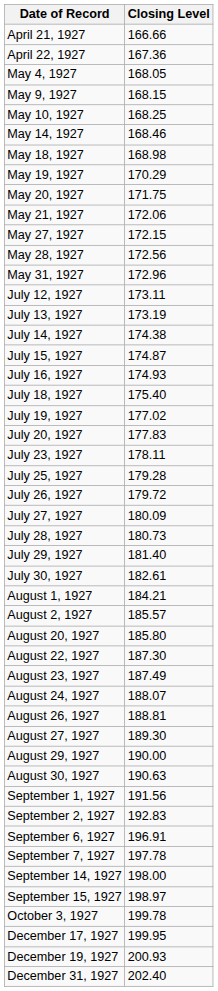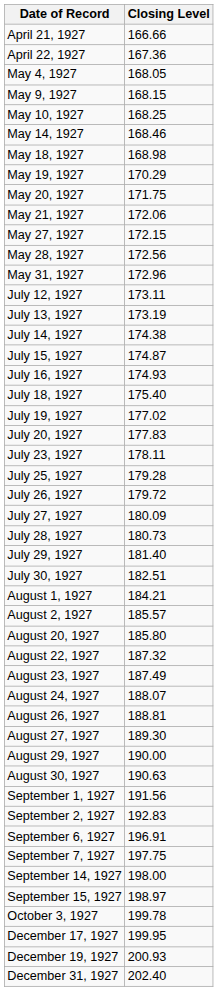 <table class="wikitable">
 <tr>
 <th>Date of Record</th>
 <th>Closing Level</th>
 </tr>
 <tr>
 <td>April 21, 1927</td>
 <td>166.66</td>
 </tr>
 <tr>
 <td>April 22, 1927</td>
 <td>167.36</td>
 </tr>
 <tr>
 <td>May 4, 1927</td>
 <td>168.05</td>
 </tr>
 <tr>
 <td>May 9, 1927</td>
 <td>168.15</td>
 </tr>
 <tr>
 <td>May 10, 1927</td>
 <td>168.25</td>
 </tr>
 <tr>
 <td>May 14, 1927</td>
 <td>168.46</td>
 </tr>
 <tr>
 <td>May 18, 1927</td>
 <td>168.98</td>
 </tr>
 <tr>
 <td>May 19, 1927</td>
 <td>170.29</td>
 </tr>
 <tr>
 <td>May 20, 1927</td>
 <td>171.75</td>
 </tr>
 <tr>
 <td>May 21, 1927</td>
 <td>172.06</td>
 </tr>
 <tr>
 <td>May 27, 1927</td>
 <td>172.15</td>
 </tr>
 <tr>
 <td>May 28, 1927</td>
 <td>172.56</td>
 </tr>
 <tr>
 <td>May 31, 1927</td>
 <td>172.96</td>
 </tr>
 <tr>
 <td>July 12, 1927</td>
 <td>173.11</td>
 </tr>
 <tr>
 <td>July 13, 1927</td>
 <td>173.19</td>
 </tr>
 <tr>
 <td>July 14, 1927</td>
 <td>174.38</td>
 </tr>
 <tr>
 <td>July 15, 1927</td>
 <td>174.87</td>
 </tr>
 <tr>
 <td>July 16, 1927</td>
 <td>174.93</td>
 </tr>
 <tr>
 <td>July 18, 1927</td>
 <td>175.40</td>
 </tr>
 <tr>
 <td>July 19, 1927</td>
 <td>177.02</td>
 </tr>
 <tr>
 <td>July 20, 1927</td>
 <td>177.83</td>
 </tr>
 <tr>
 <td>July 23, 1927</td>
 <td>178.11</td>
 </tr>
 <tr>
 <td>July 25, 1927</td>
 <td>179.28</td>
 </tr>
 <tr>
 <td>July 26, 1927</td>
 <td>179.72</td>
 </tr>
 <tr>
 <td>July 27, 1927</td>
 <td>180.09</td>
 </tr>
 <tr>
 <td>July 28, 1927</td>
 <td>180.73</td>
 </tr>
 <tr>
 <td>July 29, 1927</td>
 <td>181.40</td>
 </tr>
 <tr>
 <td>July 30, 1927</td>
-<td>182.61</td>
+<td>182.51</td>
 </tr>
 <tr>
 <td>August 1, 1927</td>
 <td>184.21</td>
 </tr>
 <tr>
 <td>August 2, 1927</td>
 <td>185.57</td>
 </tr>
 <tr>
 <td>August 20, 1927</td>
 <td>185.80</td>
 </tr>
 <tr>
 <td>August 22, 1927</td>
-<td>187.30</td>
+<td>187.32</td>
 </tr>
 <tr>
 <td>August 23, 1927</td>
 <td>187.49</td>
 </tr>
 <tr>
 <td>August 24, 1927</td>
 <td>188.07</td>
 </tr>
 <tr>
 <td>August 26, 1927</td>
 <td>188.81</td>
 </tr>
 <tr>
 <td>August 27, 1927</td>
 <td>189.30</td>
 </tr>
 <tr>
 <td>August 29, 1927</td>
 <td>190.00</td>
 </tr>
 <tr>
 <td>August 30, 1927</td>
 <td>190.63</td>
 </tr>
 <tr>
 <td>September 1, 1927</td>
 <td>191.56</td>
 </tr>
 <tr>
 <td>September 2, 1927</td>
 <td>192.83</td>
 </tr>
 <tr>
 <td>September 6, 1927</td>
 <td>196.91</td>
 </tr>
 <tr>
 <td>September 7, 1927</td>
-<td>197.78</td>
+<td>197.75</td>
 </tr>
 <tr>
 <td>September 14, 1927</td>
 <td>198.00</td>
 </tr>
 <tr>
 <td>September 15, 1927</td>
 <td>198.97</td>
 </tr>
 <tr>
 <td>October 3, 1927</td>
 <td>199.78</td>
 </tr>
 <tr>
 <td>December 17, 1927</td>
 <td>199.95</td>
 </tr>
 <tr>
 <td>December 19, 1927</td>
 <td>200.93</td>
 </tr>
 <tr>
 <td>December 31, 1927</td>
 <td>202.40</td>
 </tr>
 </table>
